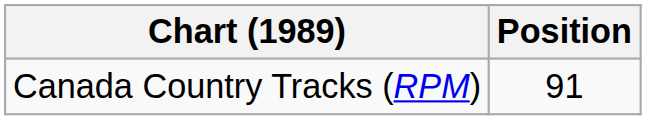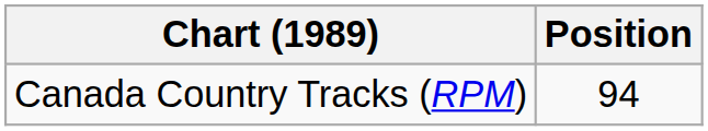 <table class="wikitable sortable">
 <tr>
 <th scope="col">Chart (1989)</th>
 <th scope="col">Position</th>
 </tr>
 <tr>
 <td>Canada Country Tracks (<em><a href='#'>RPM</a></em>)</td>
-<td align="center">91</td>
+<td align="center">94</td>
 </tr>
 </table>
